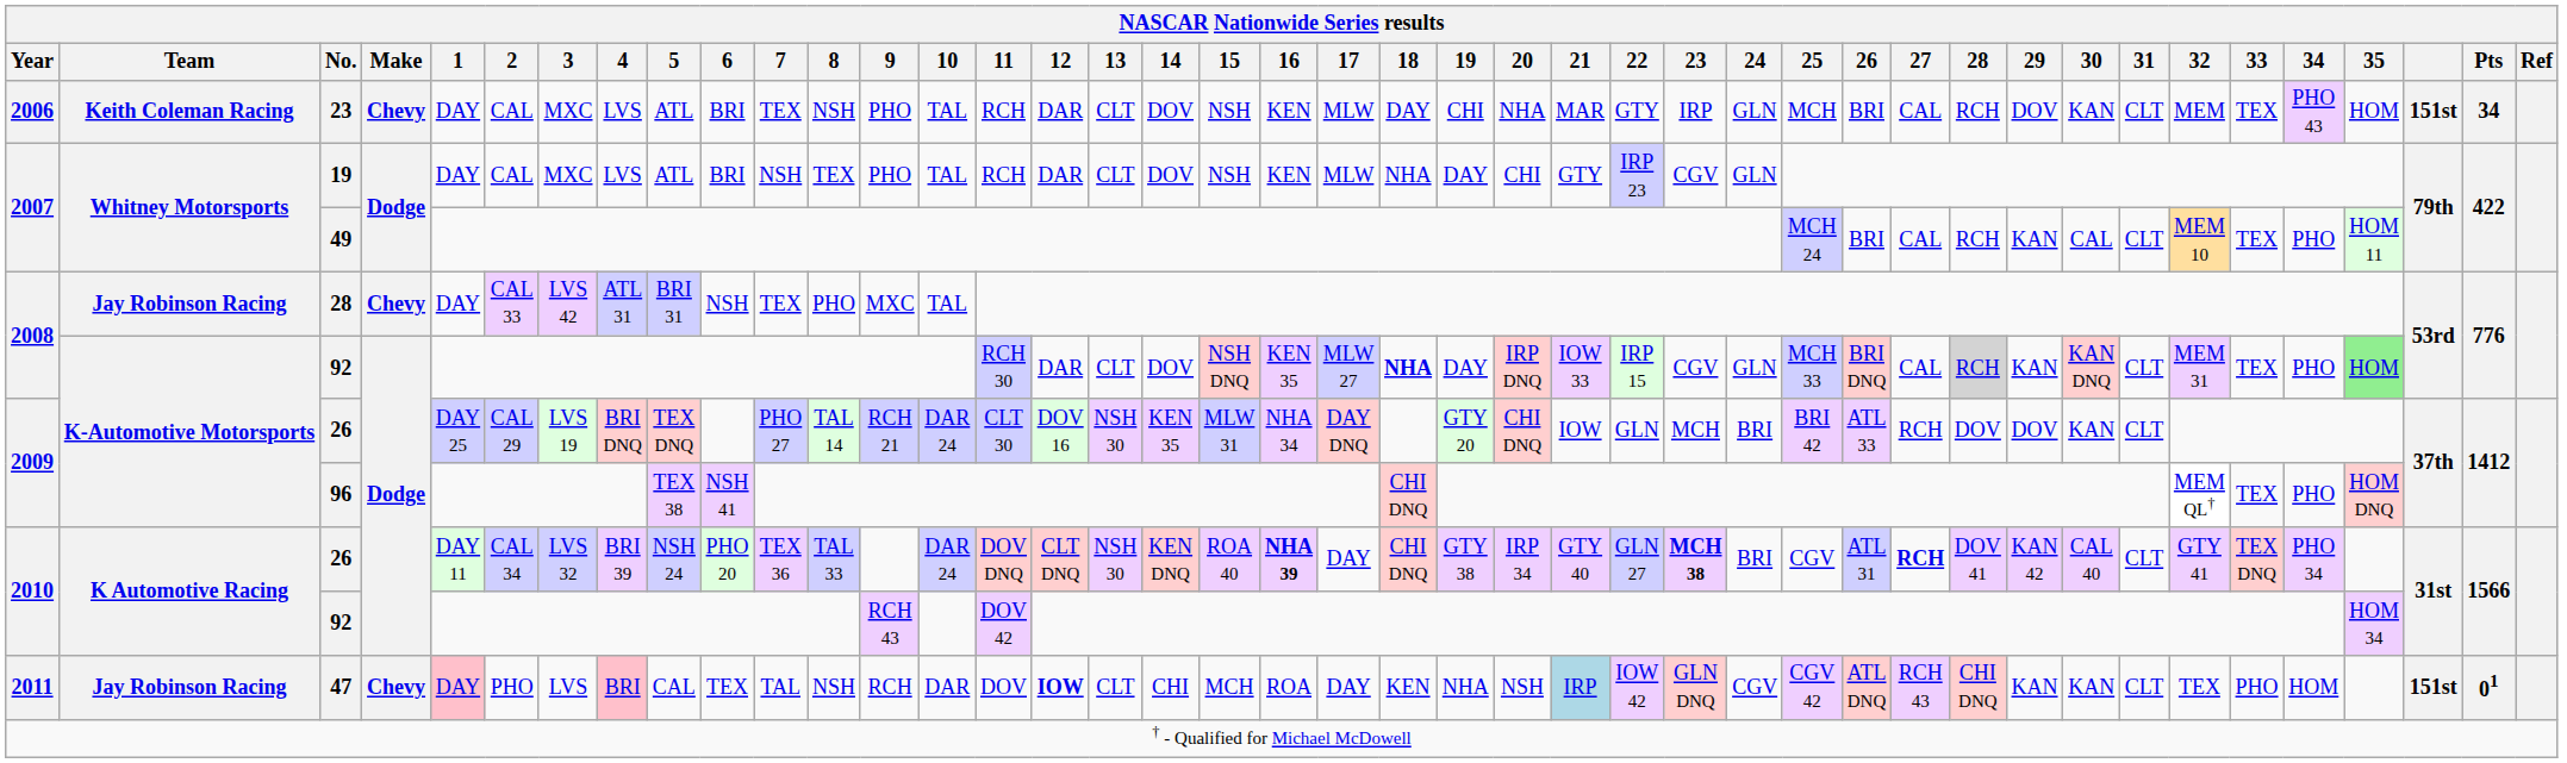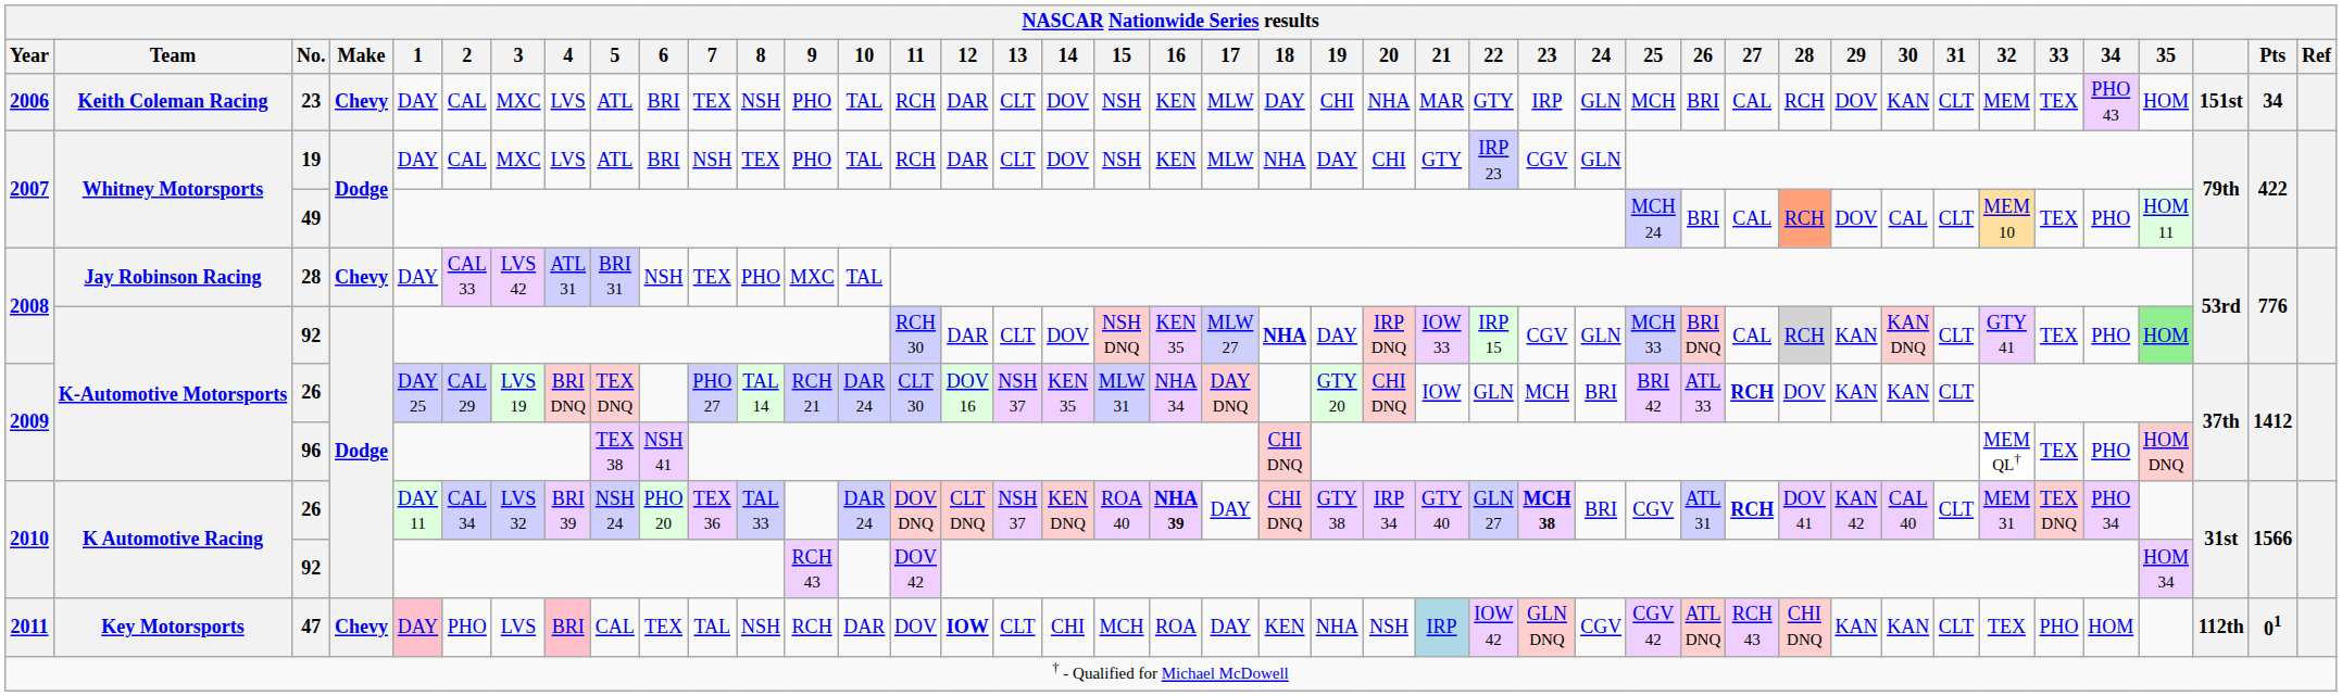 <table class="wikitable" style="text-align:center; font-size:75%">
 <tr>
 <th colspan=42><a href='#'>NASCAR</a> <a href='#'>Nationwide Series</a> results</th>
 </tr>
 <tr>
 <th>Year</th>
 <th>Team</th>
 <th>No.</th>
 <th>Make</th>
 <th>1</th>
 <th>2</th>
 <th>3</th>
 <th>4</th>
 <th>5</th>
 <th>6</th>
 <th>7</th>
 <th>8</th>
 <th>9</th>
 <th>10</th>
 <th>11</th>
 <th>12</th>
 <th>13</th>
 <th>14</th>
 <th>15</th>
 <th>16</th>
 <th>17</th>
 <th>18</th>
 <th>19</th>
 <th>20</th>
 <th>21</th>
 <th>22</th>
 <th>23</th>
 <th>24</th>
 <th>25</th>
 <th>26</th>
 <th>27</th>
 <th>28</th>
 <th>29</th>
 <th>30</th>
 <th>31</th>
 <th>32</th>
 <th>33</th>
 <th>34</th>
 <th>35</th>
 <th></th>
 <th>Pts</th>
 <th>Ref</th>
 </tr>
 <tr>
 <th><a href='#'>2006</a></th>
 <th><a href='#'>Keith Coleman Racing</a></th>
 <th>23</th>
 <th><a href='#'>Chevy</a></th>
 <td><a href='#'>DAY</a></td>
 <td><a href='#'>CAL</a></td>
 <td><a href='#'>MXC</a></td>
 <td><a href='#'>LVS</a></td>
 <td><a href='#'>ATL</a></td>
 <td><a href='#'>BRI</a></td>
 <td><a href='#'>TEX</a></td>
 <td><a href='#'>NSH</a></td>
 <td><a href='#'>PHO</a></td>
 <td><a href='#'>TAL</a></td>
 <td><a href='#'>RCH</a></td>
 <td><a href='#'>DAR</a></td>
 <td><a href='#'>CLT</a></td>
 <td><a href='#'>DOV</a></td>
 <td><a href='#'>NSH</a></td>
 <td><a href='#'>KEN</a></td>
 <td><a href='#'>MLW</a></td>
 <td><a href='#'>DAY</a></td>
 <td><a href='#'>CHI</a></td>
 <td><a href='#'>NHA</a></td>
 <td><a href='#'>MAR</a></td>
 <td><a href='#'>GTY</a></td>
 <td><a href='#'>IRP</a></td>
 <td><a href='#'>GLN</a></td>
 <td><a href='#'>MCH</a></td>
 <td><a href='#'>BRI</a></td>
 <td><a href='#'>CAL</a></td>
 <td><a href='#'>RCH</a></td>
 <td><a href='#'>DOV</a></td>
 <td><a href='#'>KAN</a></td>
 <td><a href='#'>CLT</a></td>
 <td><a href='#'>MEM</a></td>
 <td><a href='#'>TEX</a></td>
 <td style="background:#EFCFFF;"><a href='#'>PHO</a><br><small>43</small></td>
 <td><a href='#'>HOM</a></td>
 <th>151st</th>
 <th>34</th>
 <th></th>
 </tr>
 <tr>
 <th rowspan=2><a href='#'>2007</a></th>
 <th rowspan=2><a href='#'>Whitney Motorsports</a></th>
 <th>19</th>
 <th rowspan=2><a href='#'>Dodge</a></th>
 <td><a href='#'>DAY</a></td>
 <td><a href='#'>CAL</a></td>
 <td><a href='#'>MXC</a></td>
 <td><a href='#'>LVS</a></td>
 <td><a href='#'>ATL</a></td>
 <td><a href='#'>BRI</a></td>
 <td><a href='#'>NSH</a></td>
 <td><a href='#'>TEX</a></td>
 <td><a href='#'>PHO</a></td>
 <td><a href='#'>TAL</a></td>
 <td><a href='#'>RCH</a></td>
 <td><a href='#'>DAR</a></td>
 <td><a href='#'>CLT</a></td>
 <td><a href='#'>DOV</a></td>
 <td><a href='#'>NSH</a></td>
 <td><a href='#'>KEN</a></td>
 <td><a href='#'>MLW</a></td>
 <td><a href='#'>NHA</a></td>
 <td><a href='#'>DAY</a></td>
 <td><a href='#'>CHI</a></td>
 <td><a href='#'>GTY</a></td>
 <td style="background:#CFCFFF;"><a href='#'>IRP</a><br><small>23</small></td>
 <td><a href='#'>CGV</a></td>
 <td><a href='#'>GLN</a></td>
 <td colspan=11></td>
 <th rowspan=2>79th</th>
 <th rowspan=2>422</th>
 <th rowspan=2></th>
 </tr>
 <tr>
 <th>49</th>
 <td colspan=24></td>
 <td style="background:#CFCFFF;"><a href='#'>MCH</a><br><small>24</small></td>
 <td><a href='#'>BRI</a></td>
 <td><a href='#'>CAL</a></td>
-<td><a href='#'>RCH</a></td>
-<td><a href='#'>KAN</a></td>
+<td style="background: lightsalmon;"><a href='#'>RCH</a></td>
+<td><a href='#'>DOV</a></td>
 <td><a href='#'>CAL</a></td>
 <td><a href='#'>CLT</a></td>
 <td style="background:#FFDF9F;"><a href='#'>MEM</a><br><small>10</small></td>
 <td><a href='#'>TEX</a></td>
 <td><a href='#'>PHO</a></td>
 <td style="background:#DFFFDF;"><a href='#'>HOM</a><br><small>11</small></td>
 </tr>
 <tr>
 <th rowspan=2><a href='#'>2008</a></th>
 <th><a href='#'>Jay Robinson Racing</a></th>
 <th>28</th>
 <th><a href='#'>Chevy</a></th>
 <td><a href='#'>DAY</a></td>
 <td style="background:#EFCFFF;"><a href='#'>CAL</a><br><small>33</small></td>
 <td style="background:#EFCFFF;"><a href='#'>LVS</a><br><small>42</small></td>
 <td style="background:#CFCFFF;"><a href='#'>ATL</a><br><small>31</small></td>
 <td style="background:#CFCFFF;"><a href='#'>BRI</a><br><small>31</small></td>
 <td><a href='#'>NSH</a></td>
 <td><a href='#'>TEX</a></td>
 <td><a href='#'>PHO</a></td>
 <td><a href='#'>MXC</a></td>
 <td><a href='#'>TAL</a></td>
 <td colspan=25></td>
 <th rowspan=2>53rd</th>
 <th rowspan=2>776</th>
 <th rowspan=2></th>
 </tr>
 <tr>
 <th rowspan=3><a href='#'>K-Automotive Motorsports</a></th>
 <th>92</th>
 <th rowspan=5><a href='#'>Dodge</a></th>
 <td colspan=10></td>
 <td style="background:#CFCFFF;"><a href='#'>RCH</a><br><small>30</small></td>
 <td><a href='#'>DAR</a></td>
 <td><a href='#'>CLT</a></td>
 <td><a href='#'>DOV</a></td>
 <td style="background:#FFCFCF;"><a href='#'>NSH</a><br><small>DNQ</small></td>
 <td style="background:#EFCFFF;"><a href='#'>KEN</a><br><small>35</small></td>
 <td style="background:#CFCFFF;"><a href='#'>MLW</a><br><small>27</small></td>
 <td><strong><a href='#'>NHA</a></strong></td>
 <td><a href='#'>DAY</a></td>
 <td style="background:#FFCFCF;"><a href='#'>IRP</a><br><small>DNQ</small></td>
 <td style="background:#EFCFFF;"><a href='#'>IOW</a><br><small>33</small></td>
 <td style="background:#DFFFDF;"><a href='#'>IRP</a><br><small>15</small></td>
 <td><a href='#'>CGV</a></td>
 <td><a href='#'>GLN</a></td>
 <td style="background:#CFCFFF;"><a href='#'>MCH</a><br><small>33</small></td>
 <td style="background:#FFCFCF;"><a href='#'>BRI</a><br><small>DNQ</small></td>
 <td><a href='#'>CAL</a></td>
 <td style="background: lightgrey;"><a href='#'>RCH</a></td>
 <td><a href='#'>KAN</a></td>
 <td style="background:#FFCFCF;"><a href='#'>KAN</a><br><small>DNQ</small></td>
 <td><a href='#'>CLT</a></td>
-<td style="background:#EFCFFF;"><a href='#'>MEM</a><br><small>31</small></td>
+<td style="background:#EFCFFF;"><a href='#'>GTY</a><br><small>41</small></td>
 <td><a href='#'>TEX</a></td>
 <td><a href='#'>PHO</a></td>
 <td style="background: lightgreen;"><a href='#'>HOM</a></td>
 </tr>
 <tr>
 <th rowspan=2><a href='#'>2009</a></th>
 <th>26</th>
 <td style="background:#CFCFFF;"><a href='#'>DAY</a><br><small>25</small></td>
 <td style="background:#CFCFFF;"><a href='#'>CAL</a><br><small>29</small></td>
 <td style="background:#DFFFDF;"><a href='#'>LVS</a><br><small>19</small></td>
 <td style="background:#FFCFCF;"><a href='#'>BRI</a><br><small>DNQ</small></td>
 <td style="background:#FFCFCF;"><a href='#'>TEX</a><br><small>DNQ</small></td>
 <td></td>
 <td style="background:#CFCFFF;"><a href='#'>PHO</a><br><small>27</small></td>
 <td style="background:#DFFFDF;"><a href='#'>TAL</a><br><small>14</small></td>
 <td style="background:#CFCFFF;"><a href='#'>RCH</a><br><small>21</small></td>
 <td style="background:#CFCFFF;"><a href='#'>DAR</a><br><small>24</small></td>
 <td style="background:#CFCFFF;"><a href='#'>CLT</a><br><small>30</small></td>
 <td style="background:#DFFFDF;"><a href='#'>DOV</a><br><small>16</small></td>
-<td style="background:#EFCFFF;"><a href='#'>NSH</a><br><small>30</small></td>
+<td style="background:#EFCFFF;"><a href='#'>NSH</a><br><small>37</small></td>
 <td style="background:#EFCFFF;"><a href='#'>KEN</a><br><small>35</small></td>
 <td style="background:#CFCFFF;"><a href='#'>MLW</a><br><small>31</small></td>
 <td style="background:#EFCFFF;"><a href='#'>NHA</a><br><small>34</small></td>
 <td style="background:#FFCFCF;"><a href='#'>DAY</a><br><small>DNQ</small></td>
 <td></td>
 <td style="background:#DFFFDF;"><a href='#'>GTY</a><br><small>20</small></td>
 <td style="background:#FFCFCF;"><a href='#'>CHI</a><br><small>DNQ</small></td>
 <td><a href='#'>IOW</a></td>
 <td><a href='#'>GLN</a></td>
 <td><a href='#'>MCH</a></td>
 <td><a href='#'>BRI</a></td>
 <td style="background:#EFCFFF;"><a href='#'>BRI</a><br><small>42</small></td>
 <td style="background:#EFCFFF;"><a href='#'>ATL</a><br><small>33</small></td>
-<td><a href='#'>RCH</a></td>
+<td><strong><a href='#'>RCH</a></strong></td>
 <td><a href='#'>DOV</a></td>
-<td><a href='#'>DOV</a></td>
+<td><a href='#'>KAN</a></td>
 <td><a href='#'>KAN</a></td>
 <td><a href='#'>CLT</a></td>
 <td colspan=4></td>
 <th rowspan=2>37th</th>
 <th rowspan=2>1412</th>
 <th rowspan=2></th>
 </tr>
 <tr>
 <th>96</th>
 <td colspan=4></td>
 <td style="background:#EFCFFF;"><a href='#'>TEX</a><br><small>38</small></td>
 <td style="background:#EFCFFF;"><a href='#'>NSH</a><br><small>41</small></td>
 <td colspan=11></td>
 <td style="background:#FFCFCF;"><a href='#'>CHI</a><br><small>DNQ</small></td>
 <td colspan=13></td>
 <td style="background:#FFFFFF;"><a href='#'>MEM</a><br><small>QL<sup>†</sup></small></td>
 <td><a href='#'>TEX</a></td>
 <td><a href='#'>PHO</a></td>
 <td style="background:#FFCFCF;"><a href='#'>HOM</a><br><small>DNQ</small></td>
 </tr>
 <tr>
 <th rowspan=2><a href='#'>2010</a></th>
 <th rowspan=2><a href='#'>K Automotive Racing</a></th>
 <th>26</th>
 <td style="background:#DFFFDF;"><a href='#'>DAY</a><br><small>11</small></td>
 <td style="background:#CFCFFF;"><a href='#'>CAL</a><br><small>34</small></td>
 <td style="background:#CFCFFF;"><a href='#'>LVS</a><br><small>32</small></td>
 <td style="background:#EFCFFF;"><a href='#'>BRI</a><br><small>39</small></td>
 <td style="background:#CFCFFF;"><a href='#'>NSH</a><br><small>24</small></td>
 <td style="background:#DFFFDF;"><a href='#'>PHO</a><br><small>20</small></td>
 <td style="background:#EFCFFF;"><a href='#'>TEX</a><br><small>36</small></td>
 <td style="background:#CFCFFF;"><a href='#'>TAL</a><br><small>33</small></td>
 <td></td>
 <td style="background:#CFCFFF;"><a href='#'>DAR</a><br><small>24</small></td>
 <td style="background:#FFCFCF;"><a href='#'>DOV</a><br><small>DNQ</small></td>
 <td style="background:#FFCFCF;"><a href='#'>CLT</a><br><small>DNQ</small></td>
-<td style="background:#EFCFFF;"><a href='#'>NSH</a><br><small>30</small></td>
+<td style="background:#EFCFFF;"><a href='#'>NSH</a><br><small>37</small></td>
 <td style="background:#FFCFCF;"><a href='#'>KEN</a><br><small>DNQ</small></td>
 <td style="background:#EFCFFF;"><a href='#'>ROA</a><br><small>40</small></td>
 <td style="background:#EFCFFF;"><strong><a href='#'>NHA</a><br><small>39</small></strong></td>
 <td><a href='#'>DAY</a></td>
 <td style="background:#FFCFCF;"><a href='#'>CHI</a><br><small>DNQ</small></td>
 <td style="background:#EFCFFF;"><a href='#'>GTY</a><br><small>38</small></td>
 <td style="background:#EFCFFF;"><a href='#'>IRP</a><br><small>34</small></td>
 <td style="background:#EFCFFF;"><a href='#'>GTY</a><br><small>40</small></td>
 <td style="background:#CFCFFF;"><a href='#'>GLN</a><br><small>27</small></td>
 <td style="background:#EFCFFF;"><strong><a href='#'>MCH</a><br><small>38</small></strong></td>
 <td><a href='#'>BRI</a></td>
 <td><a href='#'>CGV</a></td>
 <td style="background:#CFCFFF;"><a href='#'>ATL</a><br><small>31</small></td>
 <td><strong><a href='#'>RCH</a></strong></td>
 <td style="background:#EFCFFF;"><a href='#'>DOV</a><br><small>41</small></td>
 <td style="background:#EFCFFF;"><a href='#'>KAN</a><br><small>42</small></td>
 <td style="background:#EFCFFF;"><a href='#'>CAL</a><br><small>40</small></td>
 <td><a href='#'>CLT</a></td>
-<td style="background:#EFCFFF;"><a href='#'>GTY</a><br><small>41</small></td>
+<td style="background:#EFCFFF;"><a href='#'>MEM</a><br><small>31</small></td>
 <td style="background:#FFCFCF;"><a href='#'>TEX</a><br><small>DNQ</small></td>
 <td style="background:#EFCFFF;"><a href='#'>PHO</a><br><small>34</small></td>
 <td></td>
 <th rowspan=2>31st</th>
 <th rowspan=2>1566</th>
 <th rowspan=2></th>
 </tr>
 <tr>
 <th>92</th>
 <td colspan=8></td>
 <td style="background:#EFCFFF;"><a href='#'>RCH</a><br><small>43</small></td>
 <td></td>
 <td style="background:#EFCFFF;"><a href='#'>DOV</a><br><small>42</small></td>
 <td colspan=23></td>
 <td style="background:#EFCFFF;"><a href='#'>HOM</a><br><small>34</small></td>
 </tr>
 <tr>
 <th><a href='#'>2011</a></th>
-<th><a href='#'>Jay Robinson Racing</a></th>
+<th><a href='#'>Key Motorsports</a></th>
 <th>47</th>
 <th><a href='#'>Chevy</a></th>
 <td style="background: pink;"><a href='#'>DAY</a></td>
 <td><a href='#'>PHO</a></td>
 <td><a href='#'>LVS</a></td>
 <td style="background: pink;"><a href='#'>BRI</a></td>
 <td><a href='#'>CAL</a></td>
 <td><a href='#'>TEX</a></td>
 <td><a href='#'>TAL</a></td>
 <td><a href='#'>NSH</a></td>
 <td><a href='#'>RCH</a></td>
 <td><a href='#'>DAR</a></td>
 <td><a href='#'>DOV</a></td>
 <td><strong><a href='#'>IOW</a></strong></td>
 <td><a href='#'>CLT</a></td>
 <td><a href='#'>CHI</a></td>
 <td><a href='#'>MCH</a></td>
 <td><a href='#'>ROA</a></td>
 <td><a href='#'>DAY</a></td>
 <td><a href='#'>KEN</a></td>
 <td><a href='#'>NHA</a></td>
 <td><a href='#'>NSH</a></td>
 <td style="background: lightblue;"><a href='#'>IRP</a></td>
 <td style="background:#EFCFFF;"><a href='#'>IOW</a><br><small>42</small></td>
 <td style="background:#FFCFCF;"><a href='#'>GLN</a><br><small>DNQ</small></td>
 <td><a href='#'>CGV</a></td>
 <td style="background:#EFCFFF;"><a href='#'>CGV</a><br><small>42</small></td>
 <td style="background:#FFCFCF;"><a href='#'>ATL</a><br><small>DNQ</small></td>
 <td style="background:#EFCFFF;"><a href='#'>RCH</a><br><small>43</small></td>
 <td style="background:#FFCFCF;"><a href='#'>CHI</a><br><small>DNQ</small></td>
 <td><a href='#'>KAN</a></td>
 <td><a href='#'>KAN</a></td>
 <td><a href='#'>CLT</a></td>
 <td><a href='#'>TEX</a></td>
 <td><a href='#'>PHO</a></td>
 <td><a href='#'>HOM</a></td>
 <td></td>
-<th>151st</th>
+<th>112th</th>
 <th>0<sup>1</sup></th>
 <th></th>
 </tr>
 <tr>
 <td colspan=43><small><sup>†</sup> - Qualified for <a href='#'>Michael McDowell</a></small></td>
 </tr>
 </table>
